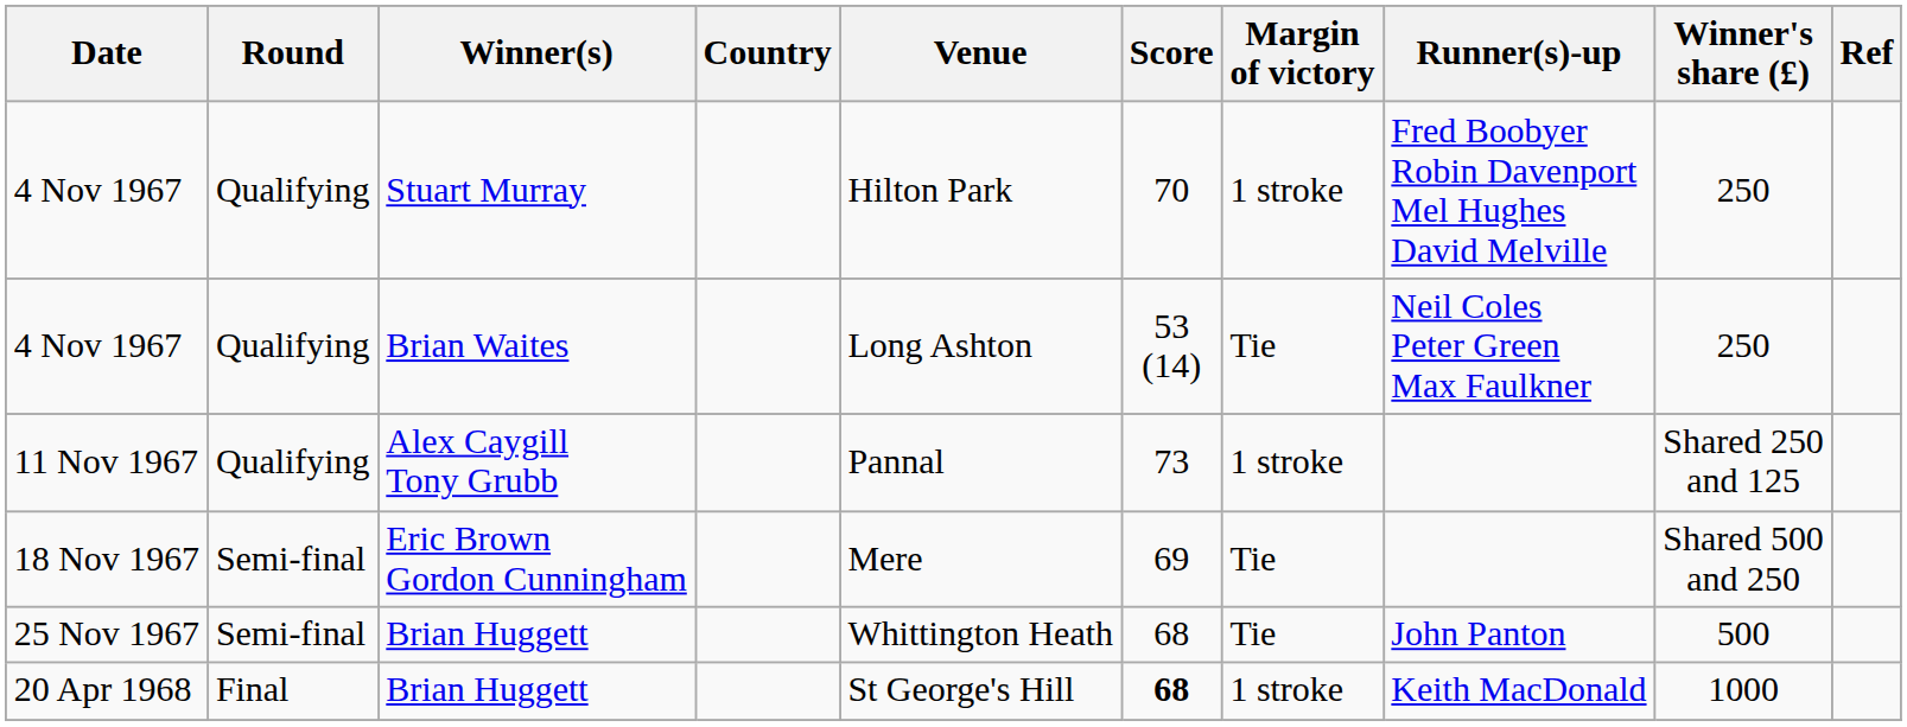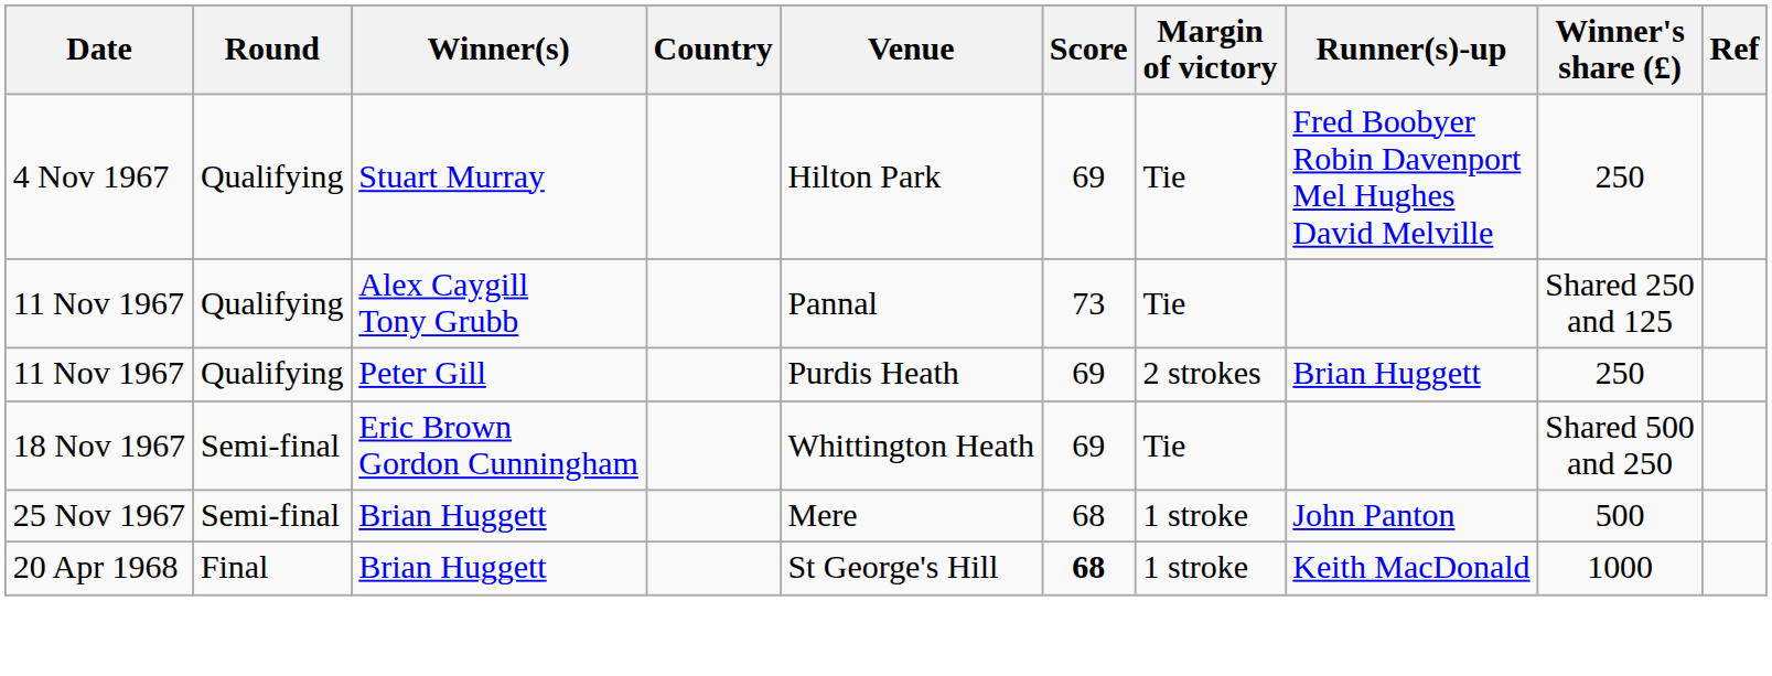 <table class="wikitable">
 <tr>
 <th>Date</th>
 <th>Round</th>
 <th>Winner(s)</th>
 <th>Country</th>
 <th>Venue</th>
 <th>Score</th>
 <th>Margin<br>of victory</th>
 <th>Runner(s)-up</th>
 <th>Winner's<br>share (£)</th>
 <th>Ref</th>
 </tr>
 <tr>
 <td>4 Nov 1967</td>
 <td>Qualifying</td>
 <td><a href='#'>Stuart Murray</a></td>
 <td></td>
 <td>Hilton Park</td>
-<td align=center>70</td>
-<td>1 stroke</td>
+<td align=center>69</td>
+<td>Tie</td>
 <td> <a href='#'>Fred Boobyer</a><br> <a href='#'>Robin Davenport</a><br> <a href='#'>Mel Hughes</a><br> <a href='#'>David Melville</a></td>
-<td align=center>250</td>
-<td></td>
-</tr>
-<tr>
-<td>4 Nov 1967</td>
-<td>Qualifying</td>
-<td><a href='#'>Brian Waites</a></td>
-<td></td>
-<td>Long Ashton</td>
-<td align=center>53<br>(14)</td>
-<td>Tie</td>
-<td> <a href='#'>Neil Coles</a><br> <a href='#'>Peter Green</a><br> <a href='#'>Max Faulkner</a></td>
 <td align=center>250</td>
 <td></td>
 </tr>
 <tr>
 <td>11 Nov 1967</td>
 <td>Qualifying</td>
 <td><a href='#'>Alex Caygill</a><br><a href='#'>Tony Grubb</a></td>
 <td><br></td>
 <td>Pannal</td>
 <td align=center>73</td>
-<td>1 stroke</td>
+<td>Tie</td>
 <td></td>
 <td align=center>Shared 250<br>and 125</td>
+<td></td>
+</tr>
+<tr>
+<td>11 Nov 1967</td>
+<td>Qualifying</td>
+<td><a href='#'>Peter Gill</a></td>
+<td></td>
+<td>Purdis Heath</td>
+<td align=center>69</td>
+<td>2 strokes</td>
+<td> <a href='#'>Brian Huggett</a></td>
+<td align=center>250</td>
 <td></td>
 </tr>
 <tr>
 <td>18 Nov 1967</td>
 <td>Semi-final</td>
 <td><a href='#'>Eric Brown</a><br><a href='#'>Gordon Cunningham</a></td>
 <td><br></td>
-<td>Mere</td>
+<td>Whittington Heath</td>
 <td align=center>69</td>
 <td>Tie</td>
 <td></td>
 <td align=center>Shared 500<br>and 250</td>
 <td></td>
 </tr>
 <tr>
 <td>25 Nov 1967</td>
 <td>Semi-final</td>
 <td><a href='#'>Brian Huggett</a></td>
 <td></td>
-<td>Whittington Heath</td>
+<td>Mere</td>
 <td align=center>68</td>
-<td>Tie</td>
+<td>1 stroke</td>
 <td> <a href='#'>John Panton</a></td>
 <td align=center>500</td>
 <td></td>
 </tr>
 <tr>
 <td>20 Apr 1968</td>
 <td>Final</td>
 <td><a href='#'>Brian Huggett</a></td>
 <td></td>
 <td>St George's Hill</td>
 <td align=center><strong>68</strong></td>
 <td>1 stroke</td>
 <td> <a href='#'>Keith MacDonald</a></td>
 <td align=center>1000</td>
 <td></td>
 </tr>
 </table>
